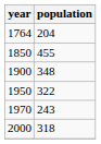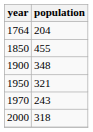 <table class="wikitable">
 <tr>
 <th>year</th>
 <th>population</th>
 </tr>
 <tr>
 <td>1764</td>
 <td>204</td>
 </tr>
 <tr>
 <td>1850</td>
 <td>455</td>
 </tr>
 <tr>
 <td>1900</td>
 <td>348</td>
 </tr>
 <tr>
 <td>1950</td>
-<td>322</td>
+<td>321</td>
 </tr>
 <tr>
 <td>1970</td>
 <td>243</td>
 </tr>
 <tr>
 <td>2000</td>
 <td>318</td>
 </tr>
 <tr>
 </tr>
 </table>
